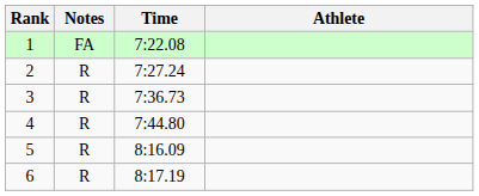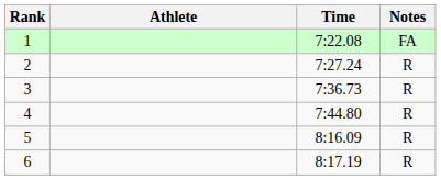 <table class=wikitable style="text-align:center">
 <tr>
 <th width=40>Rank</th>
+<th width=250>Athlete</th>
+<th width=80>Time</th>
 <th width=50>Notes</th>
-<th width=80>Time</th>
-<th width=250>Athlete</th>
 </tr>
 <tr bgcolor="ccffcc">
 <td>1</td>
+<td align="left"></td>
+<td>7:22.08</td>
 <td>FA</td>
-<td>7:22.08</td>
-<td align="left"></td>
 </tr>
 <tr>
 <td>2</td>
+<td align="left"></td>
+<td>7:27.24</td>
 <td>R</td>
-<td>7:27.24</td>
-<td align="left"></td>
 </tr>
 <tr>
 <td>3</td>
+<td align="left"></td>
+<td>7:36.73</td>
 <td>R</td>
-<td>7:36.73</td>
-<td align="left"></td>
 </tr>
 <tr>
 <td>4</td>
+<td align="left"></td>
+<td>7:44.80</td>
 <td>R</td>
-<td>7:44.80</td>
-<td align="left"></td>
 </tr>
 <tr>
 <td>5</td>
+<td align="left"></td>
+<td>8:16.09</td>
 <td>R</td>
-<td>8:16.09</td>
-<td align="left"></td>
 </tr>
 <tr>
 <td>6</td>
+<td align="left"></td>
+<td>8:17.19</td>
 <td>R</td>
-<td>8:17.19</td>
-<td align="left"></td>
 </tr>
 </table>
